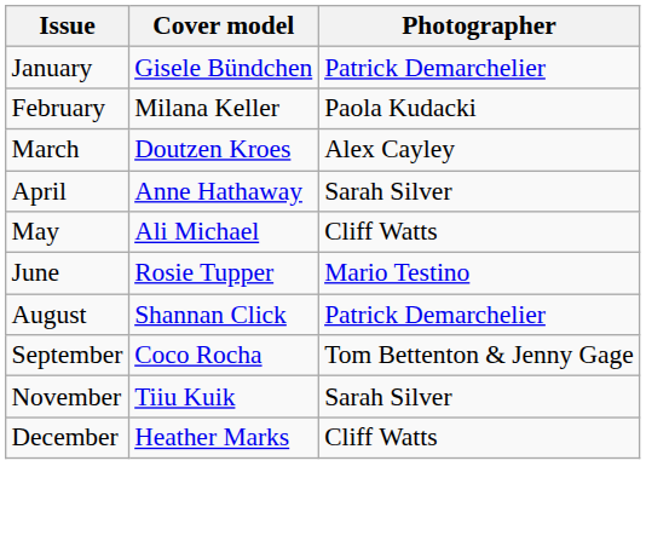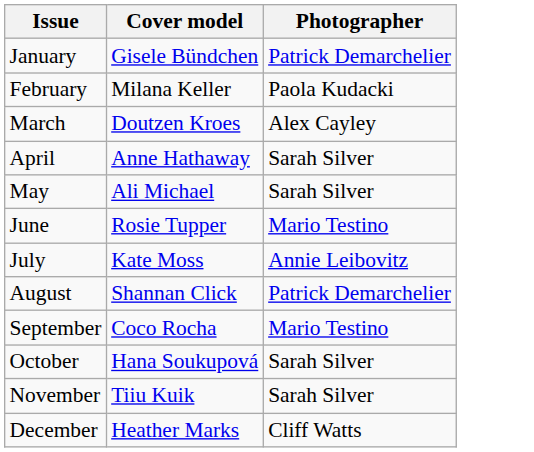 <table class="wikitable">
 <tr>
 <th>Issue</th>
 <th>Cover model</th>
 <th>Photographer</th>
 </tr>
 <tr>
 <td>January</td>
 <td><a href='#'>Gisele Bündchen</a></td>
 <td><a href='#'>Patrick Demarchelier</a></td>
 </tr>
 <tr>
 <td>February</td>
 <td>Milana Keller</td>
 <td>Paola Kudacki</td>
 </tr>
 <tr>
 <td>March</td>
 <td><a href='#'>Doutzen Kroes</a></td>
 <td>Alex Cayley</td>
 </tr>
 <tr>
 <td>April</td>
 <td><a href='#'>Anne Hathaway</a></td>
 <td>Sarah Silver</td>
 </tr>
 <tr>
 <td>May</td>
 <td><a href='#'>Ali Michael</a></td>
-<td>Cliff Watts</td>
+<td>Sarah Silver</td>
 </tr>
 <tr>
 <td>June</td>
 <td><a href='#'>Rosie Tupper</a></td>
 <td><a href='#'>Mario Testino</a></td>
+</tr>
+<tr>
+<td>July</td>
+<td><a href='#'>Kate Moss</a></td>
+<td><a href='#'>Annie Leibovitz</a></td>
 </tr>
 <tr>
 <td>August</td>
 <td><a href='#'>Shannan Click</a></td>
 <td><a href='#'>Patrick Demarchelier</a></td>
 </tr>
 <tr>
 <td>September</td>
 <td><a href='#'>Coco Rocha</a></td>
-<td>Tom Bettenton & Jenny Gage</td>
+<td><a href='#'>Mario Testino</a></td>
+</tr>
+<tr>
+<td>October</td>
+<td><a href='#'>Hana Soukupová</a></td>
+<td>Sarah Silver</td>
 </tr>
 <tr>
 <td>November</td>
 <td><a href='#'>Tiiu Kuik</a></td>
 <td>Sarah Silver</td>
 </tr>
 <tr>
 <td>December</td>
 <td><a href='#'>Heather Marks</a></td>
 <td>Cliff Watts</td>
 </tr>
 </table>
